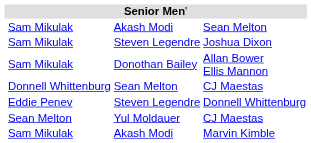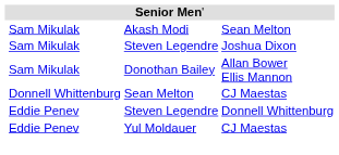 <table>
 <tr style="background:#dfdfdf;">
 <td colspan="4" style="text-align:center;"><strong>Senior Men</strong>'</td>
 </tr>
 <tr>
 <th scope=row style="text-align:left"></th>
 <td><a href='#'>Sam Mikulak</a></td>
 <td><a href='#'>Akash Modi</a></td>
 <td><a href='#'>Sean Melton</a></td>
 </tr>
 <tr>
 <th scope=row style="text-align:left"></th>
 <td><a href='#'>Sam Mikulak</a></td>
 <td><a href='#'>Steven Legendre</a></td>
 <td><a href='#'>Joshua Dixon</a></td>
 </tr>
 <tr>
 <th scope=row style="text-align:left"></th>
 <td><a href='#'>Sam Mikulak</a></td>
 <td><a href='#'>Donothan Bailey</a></td>
 <td><a href='#'>Allan Bower</a><br><a href='#'>Ellis Mannon</a></td>
 </tr>
 <tr>
 <th scope=row style="text-align:left"></th>
 <td><a href='#'>Donnell Whittenburg</a></td>
 <td><a href='#'>Sean Melton</a></td>
 <td><a href='#'>CJ Maestas</a></td>
 </tr>
 <tr>
 <th scope=row style="text-align:left"></th>
 <td><a href='#'>Eddie Penev</a></td>
 <td><a href='#'>Steven Legendre</a></td>
 <td><a href='#'>Donnell Whittenburg</a></td>
 </tr>
 <tr>
 <th scope=row style="text-align:left"></th>
-<td><a href='#'>Sean Melton</a></td>
+<td><a href='#'>Eddie Penev</a></td>
 <td><a href='#'>Yul Moldauer</a></td>
 <td><a href='#'>CJ Maestas</a></td>
 </tr>
-<tr>
-<th scope=row style="text-align:left"></th>
-<td><a href='#'>Sam Mikulak</a></td>
-<td><a href='#'>Akash Modi</a></td>
-<td><a href='#'>Marvin Kimble</a></td>
-</tr>
 </table>
